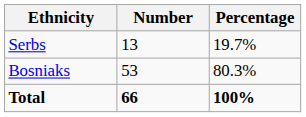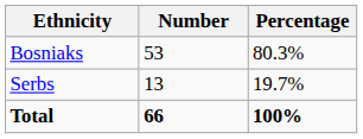 <table class="wikitable">
 <tr>
 <th width="100px">Ethnicity</th>
 <th width="80px">Number</th>
 <th width="80px">Percentage</th>
 </tr>
 <tr>
+<td><a href='#'>Bosniaks</a></td>
+<td>53</td>
+<td>80.3%</td>
+</tr>
+<tr>
 <td><a href='#'>Serbs</a></td>
 <td>13</td>
 <td>19.7%</td>
-</tr>
-<tr>
-<td><a href='#'>Bosniaks</a></td>
-<td>53</td>
-<td>80.3%</td>
 </tr>
 <tr>
 <td><strong>Total</strong></td>
 <td><strong>66</strong></td>
 <td><strong>100%</strong></td>
 </tr>
 </table>
